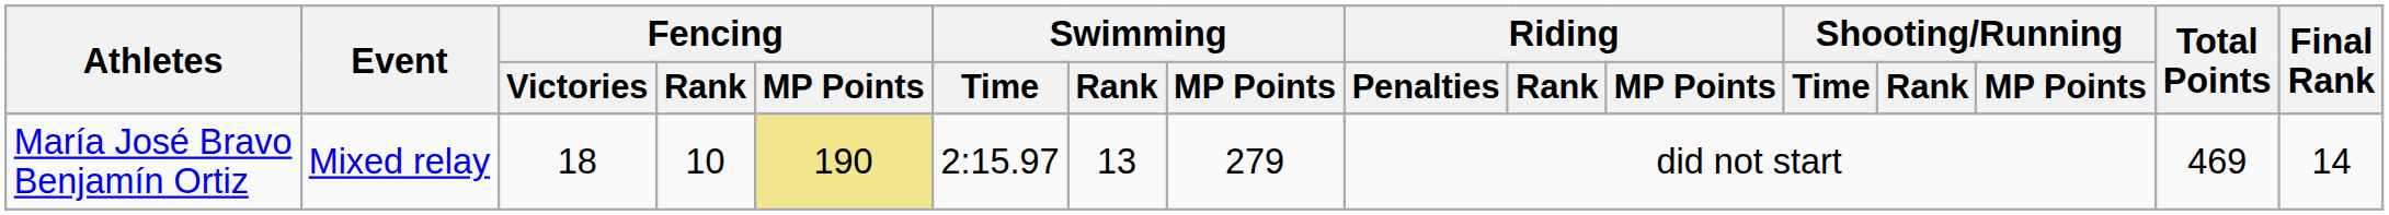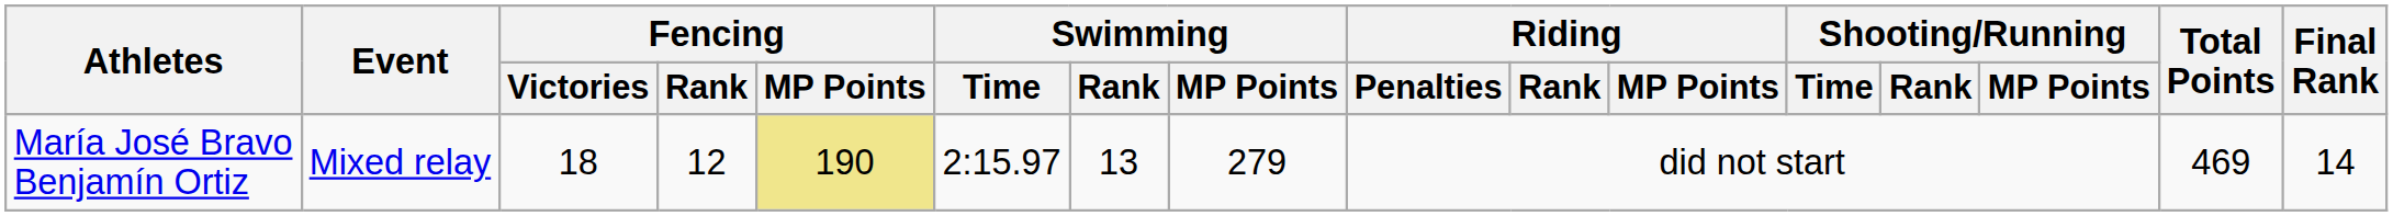 <table class="wikitable" border="1" style="font-size:90%">
 <tr>
 <th rowspan=2>Athletes</th>
 <th rowspan=2>Event</th>
 <th colspan=3>Fencing<br><span></span></th>
 <th colspan=3>Swimming<br><span></span></th>
 <th colspan=3>Riding<br><span></span></th>
 <th colspan=3>Shooting/Running<br><span></span></th>
 <th rowspan=2>Total<br>Points</th>
 <th rowspan=2>Final<br>Rank</th>
 </tr>
 <tr style="font-size:95%">
 <th>Victories</th>
 <th>Rank</th>
 <th>MP Points</th>
 <th>Time</th>
 <th>Rank</th>
 <th>MP Points</th>
 <th>Penalties</th>
 <th>Rank</th>
 <th>MP Points</th>
 <th>Time</th>
 <th>Rank</th>
 <th>MP Points</th>
 </tr>
 <tr align=center>
 <td align=left><a href='#'>María José Bravo</a><br><a href='#'>Benjamín Ortiz</a></td>
 <td align=left><a href='#'>Mixed relay</a></td>
 <td>18</td>
-<td>10</td>
+<td>12</td>
 <td style="background: khaki;">190</td>
 <td>2:15.97</td>
 <td>13</td>
 <td>279</td>
 <td colspan=6>did not start</td>
 <td>469</td>
 <td>14</td>
 </tr>
 </table>
